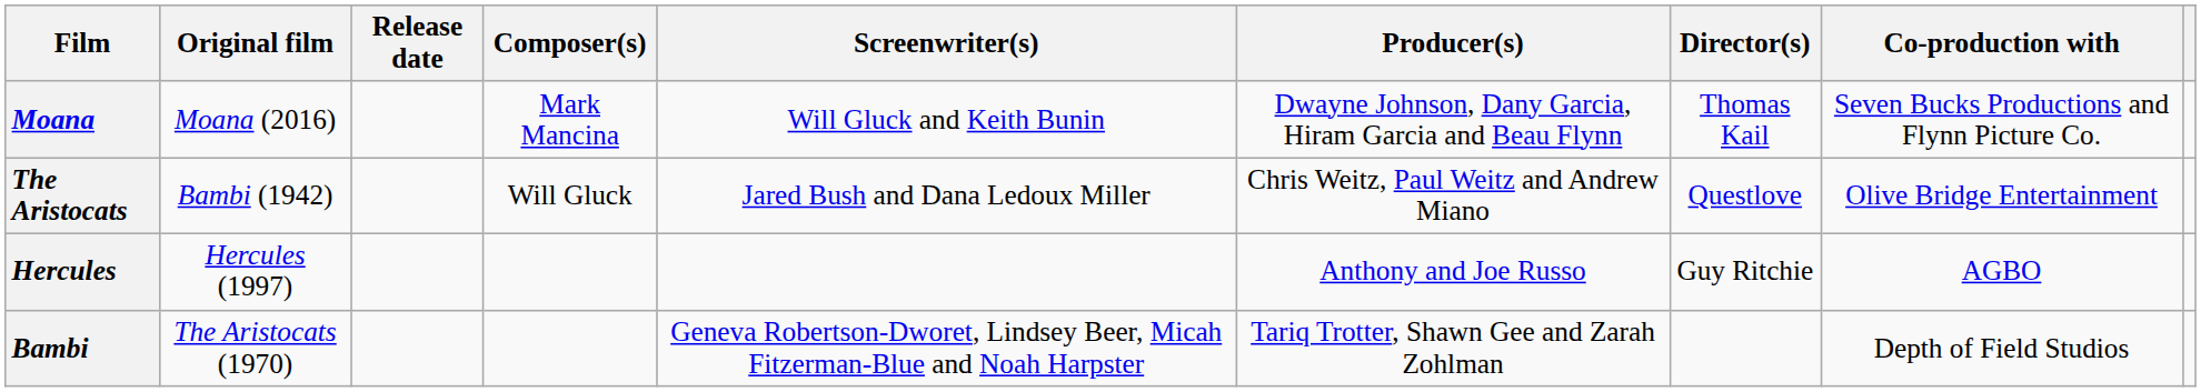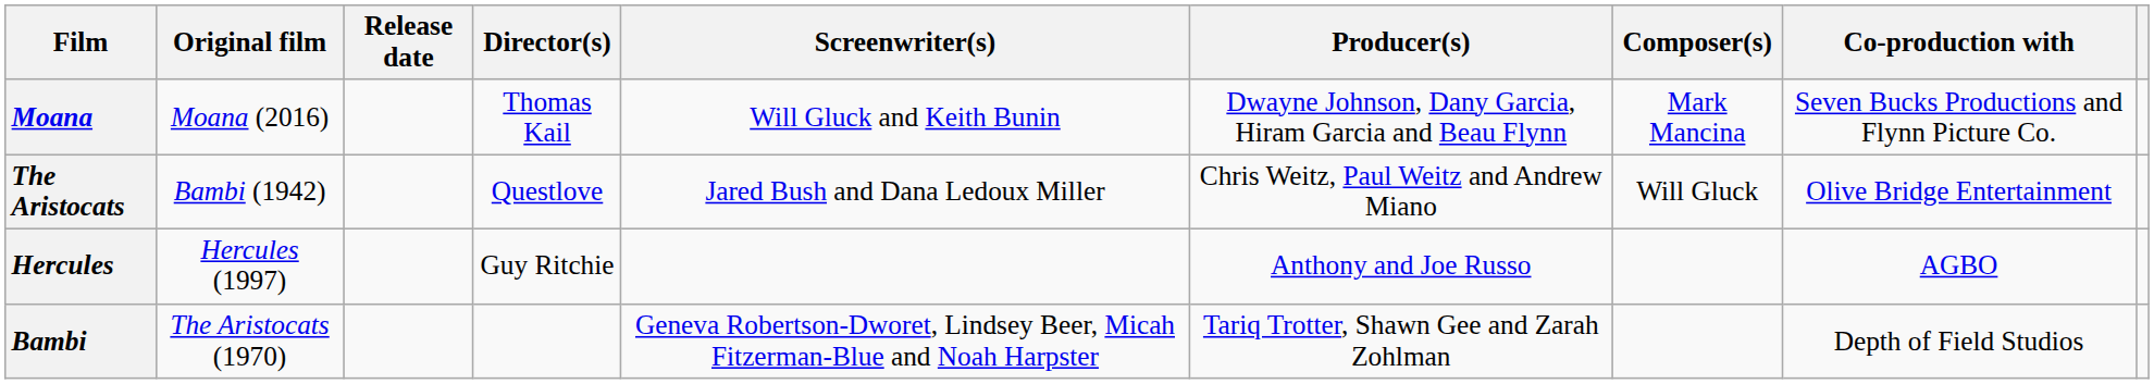 <table class="wikitable plainrowheaders sortable" style="text-align: center">
 <tr>
 <th scope="col">Film</th>
 <th scope="col">Original film</th>
 <th scope="col">Release date</th>
-<th scope="col">Composer(s)</th>
+<th scope="col">Director(s)</th>
 <th scope="col">Screenwriter(s)</th>
 <th scope="col">Producer(s)</th>
-<th scope="col">Director(s)</th>
+<th scope="col">Composer(s)</th>
 <th scope="col">Co-production with</th>
 <th scope="col" class=unsortable></th>
 </tr>
 <tr>
 <th scope="row" style="text-align:left"><em><a href='#'>Moana</a></em></th>
 <td><em><a href='#'>Moana</a></em> (2016)</td>
 <td></td>
-<td><a href='#'>Mark Mancina</a></td>
+<td><a href='#'>Thomas Kail</a></td>
 <td><a href='#'>Will Gluck</a> and <a href='#'>Keith Bunin</a></td>
 <td><a href='#'>Dwayne Johnson</a>, <a href='#'>Dany Garcia</a>, Hiram Garcia and <a href='#'>Beau Flynn</a></td>
-<td><a href='#'>Thomas Kail</a></td>
+<td><a href='#'>Mark Mancina</a></td>
 <td><a href='#'>Seven Bucks Productions</a> and Flynn Picture Co.</td>
 <td></td>
 </tr>
 <tr>
 <th scope="row" style="text-align:left"><em>The Aristocats</em></th>
 <td><em><a href='#'>Bambi</a></em> (1942)</td>
 <td></td>
-<td>Will Gluck</td>
+<td><a href='#'>Questlove</a></td>
 <td><a href='#'>Jared Bush</a> and Dana Ledoux Miller</td>
 <td>Chris Weitz, <a href='#'>Paul Weitz</a> and Andrew Miano</td>
-<td><a href='#'>Questlove</a></td>
+<td>Will Gluck</td>
 <td><a href='#'>Olive Bridge Entertainment</a></td>
 <td></td>
 </tr>
 <tr>
 <th scope="row" style="text-align:left"><em>Hercules</em></th>
 <td><em><a href='#'>Hercules</a></em> (1997)</td>
 <td></td>
-<td></td>
+<td>Guy Ritchie</td>
 <td></td>
 <td><a href='#'>Anthony and Joe Russo</a></td>
-<td>Guy Ritchie</td>
+<td></td>
 <td><a href='#'>AGBO</a></td>
 <td></td>
 </tr>
 <tr>
 <th scope="row" style="text-align:left"><em>Bambi</em></th>
 <td><em><a href='#'>The Aristocats</a></em> (1970)</td>
 <td></td>
 <td></td>
 <td><a href='#'>Geneva Robertson-Dworet</a>, Lindsey Beer, <a href='#'>Micah Fitzerman-Blue</a> and <a href='#'>Noah Harpster</a></td>
 <td><a href='#'>Tariq Trotter</a>, Shawn Gee and Zarah Zohlman</td>
 <td></td>
 <td>Depth of Field Studios</td>
 <td></td>
 </tr>
 </table>
